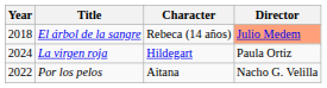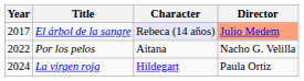 <table class="wikitable">
 <tr>
 <th>Year</th>
 <th>Title</th>
 <th>Character</th>
 <th>Director</th>
 </tr>
 <tr>
-<td>2018</td>
+<td>2017</td>
 <td><em><a href='#'>El árbol de la sangre</a></em></td>
-<td>Rebeca (14 años)</td>
+<td style="background: lavender;">Rebeca (14 años)</td>
 <td style="background: lightsalmon;"><a href='#'>Julio Medem</a></td>
+</tr>
+<tr>
+<td>2022</td>
+<td><em>Por los pelos</em></td>
+<td>Aitana</td>
+<td>Nacho G. Velilla</td>
 </tr>
 <tr>
 <td>2024</td>
 <td><em><a href='#'>La virgen roja</a></em></td>
 <td><a href='#'>Hildegart</a></td>
 <td>Paula Ortiz</td>
 </tr>
-<tr>
-<td>2022</td>
-<td><em>Por los pelos</em></td>
-<td>Aitana</td>
-<td>Nacho G. Velilla</td>
-</tr>
 </table>
